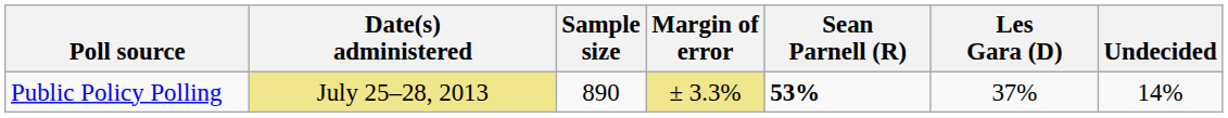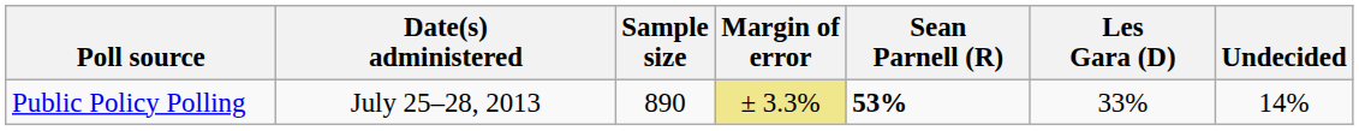 <table class="wikitable">
 <tr valign= bottom>
 <th style="width:150px;">Poll source</th>
 <th style="width:190px;">Date(s)<br>administered</th>
 <th class=small>Sample<br>size</th>
 <th>Margin of<br>error</th>
 <th style="width:100px;">Sean<br>Parnell (R)</th>
 <th style="width:100px;">Les<br>Gara (D)</th>
 <th style="width:40px;">Undecided</th>
 </tr>
 <tr>
 <td><a href='#'>Public Policy Polling</a></td>
-<td align=center style="background: khaki;">July 25–28, 2013</td>
+<td align=center>July 25–28, 2013</td>
 <td align=center>890</td>
 <td align=center style="background: khaki;">± 3.3%</td>
 <td><strong>53%</strong></td>
-<td align=center>37%</td>
+<td align=center>33%</td>
 <td align=center>14%</td>
 </tr>
 </table>
